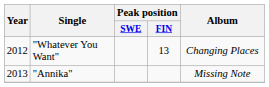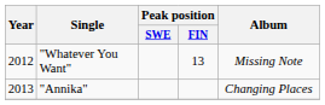 <table class="wikitable">
 <tr>
 <th align="center" rowspan="2" width="10">Year</th>
 <th align="center" rowspan="2" width="120">Single</th>
 <th align="center" colspan="2" width="20">Peak position</th>
 <th align="center" rowspan="2" width="120">Album</th>
 </tr>
 <tr>
 <th scope="col" style="width:3em;font-size:90%;"><a href='#'>SWE</a><br></th>
 <th scope="col" style="width:3em;font-size:90%;"><a href='#'>FIN</a><br></th>
 </tr>
 <tr>
 <td style="text-align:center;">2012</td>
 <td>"Whatever You Want"</td>
 <td style="text-align:center;"></td>
 <td style="text-align:center;">13</td>
-<td style="text-align:center;"><em>Changing Places</em></td>
+<td style="text-align:center;"><em>Missing Note</em></td>
 </tr>
 <tr>
 <td style="text-align:center;">2013</td>
 <td>"Annika"</td>
 <td style="text-align:center;"></td>
 <td style="text-align:center;"></td>
-<td style="text-align:center;"><em>Missing Note</em></td>
+<td style="text-align:center;"><em>Changing Places</em></td>
 </tr>
 <tr>
 </tr>
 </table>
